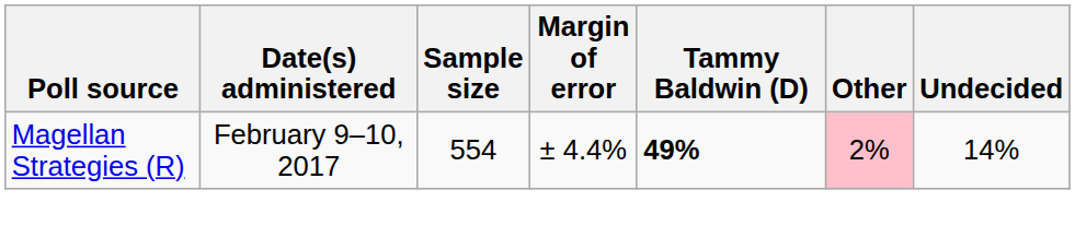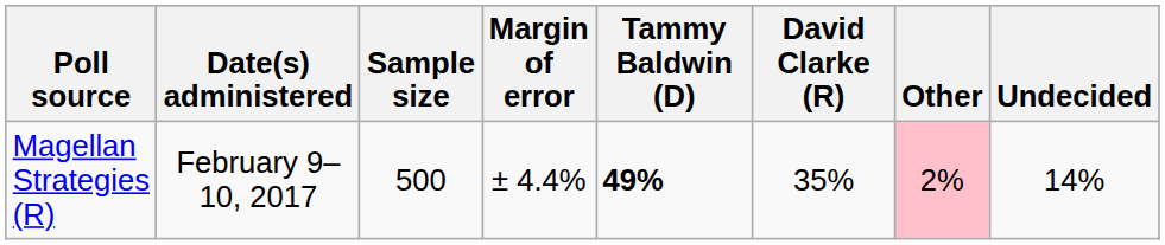 <table class="wikitable">
 <tr valign=bottom>
 <th>Poll source</th>
 <th>Date(s)<br>administered</th>
 <th>Sample<br>size</th>
 <th>Margin<br>of error</th>
 <th style="width:100px;">Tammy<br>Baldwin (D)</th>
+<th style="width:100px;">David<br>Clarke (R)</th>
 <th>Other</th>
 <th>Undecided</th>
 </tr>
 <tr>
 <td><a href='#'>Magellan Strategies (R)</a></td>
 <td align=center>February 9–10, 2017</td>
-<td align=center>554</td>
+<td align=center>500</td>
 <td align=center>± 4.4%</td>
 <td><strong>49%</strong></td>
+<td align=center>35%</td>
 <td align=center style="background: pink;">2%</td>
 <td align=center>14%</td>
 </tr>
 </table>
